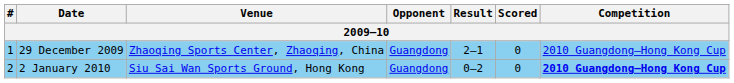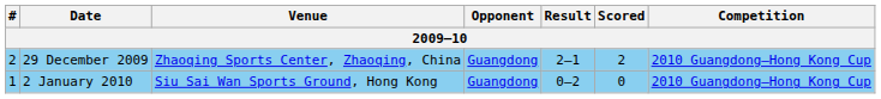 <table class="wikitable" style="font-size:90%; text-align: left;">
 <tr bgcolor="#CCCCCC" align=center>
 <th>#</th>
 <th>Date</th>
 <th>Venue</th>
 <th>Opponent</th>
 <th>Result</th>
 <th>Scored</th>
 <th>Competition</th>
 </tr>
 <tr>
 <th colspan="7"><strong>2009–10</strong></th>
 </tr>
 <tr style="background-color:#89CFF0">
-<td>1</td>
+<td>2</td>
 <td>29 December 2009</td>
 <td><a href='#'>Zhaoqing Sports Center</a>, <a href='#'>Zhaoqing</a>, China</td>
 <td><a href='#'>Guangdong</a></td>
 <td align=center>2–1</td>
-<td align=center>0</td>
+<td align=center>2</td>
 <td><a href='#'>2010 Guangdong–Hong Kong Cup</a></td>
 </tr>
 <tr style="background-color:#89CFF0">
-<td>2</td>
+<td>1</td>
 <td>2 January 2010</td>
 <td><a href='#'>Siu Sai Wan Sports Ground</a>, Hong Kong</td>
 <td><a href='#'>Guangdong</a></td>
 <td align=center>0–2</td>
 <td align=center>0</td>
-<td><strong><a href='#'>2010 Guangdong–Hong Kong Cup</a></strong></td>
+<td><a href='#'>2010 Guangdong–Hong Kong Cup</a></td>
 </tr>
 </table>
